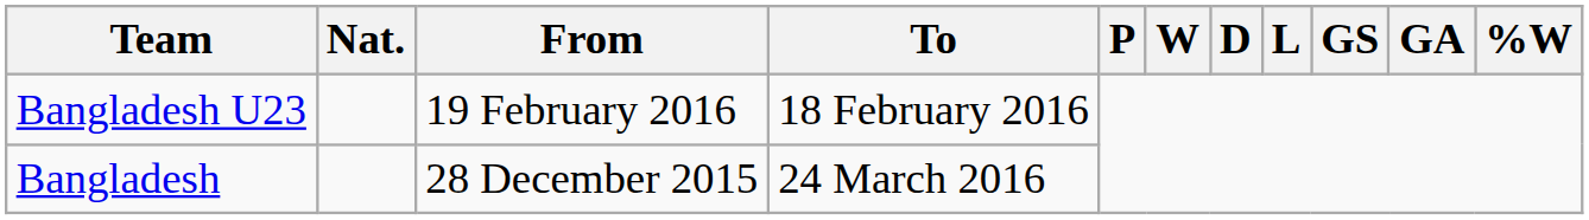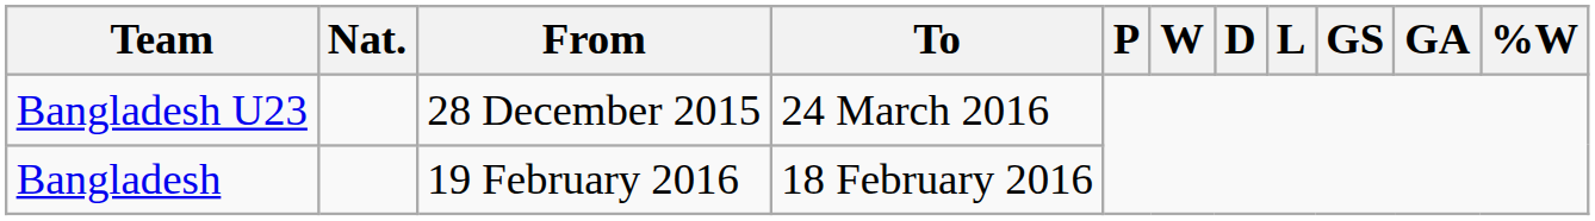 <table class="wikitable sortable" style="text-align: center">
 <tr>
 <th>Team</th>
 <th>Nat.</th>
 <th class="unsortable">From</th>
 <th class="unsortable">To</th>
 <th abbr="1">P</th>
 <th abbr="1">W</th>
 <th abbr="0">D</th>
 <th abbr="1">L</th>
 <th abbr="2">GS</th>
 <th abbr="4">GA</th>
 <th abbr="50">%W</th>
 </tr>
 <tr>
 <td align=left><a href='#'>Bangladesh U23</a></td>
 <td align=left></td>
-<td align=left>19 February 2016</td>
-<td align=left>18 February 2016<br></td>
+<td align=left>28 December 2015</td>
+<td align=left>24 March 2016<br></td>
 </tr>
 <tr>
 <td align=left><a href='#'>Bangladesh</a></td>
 <td align=left></td>
-<td align=left>28 December 2015</td>
-<td align=left>24 March 2016<br></td>
+<td align=left>19 February 2016</td>
+<td align=left>18 February 2016<br></td>
 </tr>
 </table>
